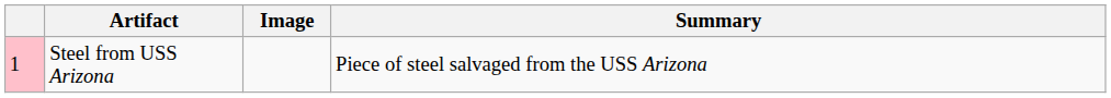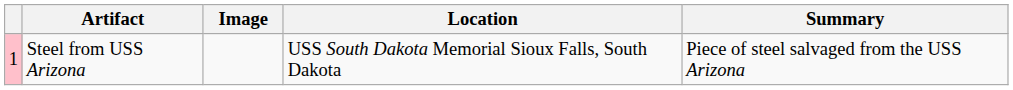 <table class="wikitable sortable" style="width:98%">
 <tr>
 <th></th>
 <th width = 18% >Artifact</th>
 <th width = 8% class="unsortable" >Image</th>
+<th>Location</th>
 <th class="unsortable" >Summary</th>
 </tr>
 <tr ->
 <td style="background: pink;">1</td>
 <td>Steel from USS <em>Arizona</em></td>
 <td></td>
+<td>USS <em>South Dakota</em> Memorial Sioux Falls, South Dakota</td>
 <td>Piece of steel salvaged from the USS <em>Arizona</em></td>
 </tr>
 </table>
